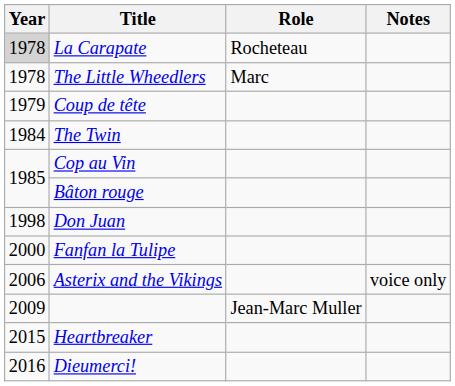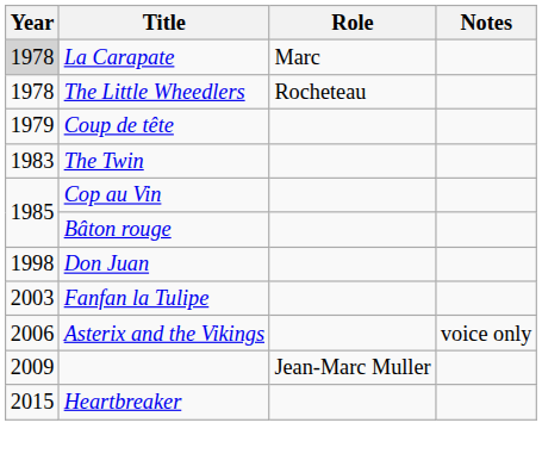 <table class="wikitable sortable">
 <tr>
 <th>Year</th>
 <th>Title</th>
 <th>Role</th>
 <th class="unsortable">Notes</th>
 </tr>
 <tr>
 <td style="background: lightgrey;">1978</td>
 <td><em><a href='#'>La Carapate</a></em></td>
-<td>Rocheteau</td>
+<td>Marc</td>
 <td></td>
 </tr>
 <tr>
 <td>1978</td>
 <td><em><a href='#'>The Little Wheedlers</a></em></td>
-<td>Marc</td>
+<td>Rocheteau</td>
 <td></td>
 </tr>
 <tr>
 <td>1979</td>
 <td><em><a href='#'>Coup de tête</a></em></td>
 <td></td>
 <td></td>
 </tr>
 <tr>
-<td>1984</td>
+<td>1983</td>
 <td><em><a href='#'>The Twin</a></em></td>
 <td></td>
 <td></td>
 </tr>
 <tr>
 <td rowspan=2>1985</td>
 <td><em><a href='#'>Cop au Vin</a></em></td>
 <td></td>
 <td></td>
 </tr>
 <tr>
 <td><em><a href='#'>Bâton rouge</a></em></td>
 <td></td>
 <td></td>
 </tr>
 <tr>
 <td>1998</td>
 <td><em><a href='#'>Don Juan</a></em></td>
 <td></td>
 <td></td>
 </tr>
 <tr>
-<td>2000</td>
+<td>2003</td>
 <td><em><a href='#'>Fanfan la Tulipe</a></em></td>
 <td></td>
 <td></td>
 </tr>
 <tr>
 <td>2006</td>
 <td><em><a href='#'>Asterix and the Vikings</a></em></td>
 <td></td>
 <td>voice only</td>
 </tr>
 <tr>
 <td>2009</td>
 <td><em></em></td>
 <td>Jean-Marc Muller</td>
 <td></td>
 </tr>
 <tr>
 <td>2015</td>
 <td><em><a href='#'>Heartbreaker</a></em></td>
 <td></td>
 <td></td>
 </tr>
-<tr>
-<td>2016</td>
-<td><em><a href='#'>Dieumerci!</a></em></td>
-<td></td>
-<td></td>
-</tr>
 </table>
